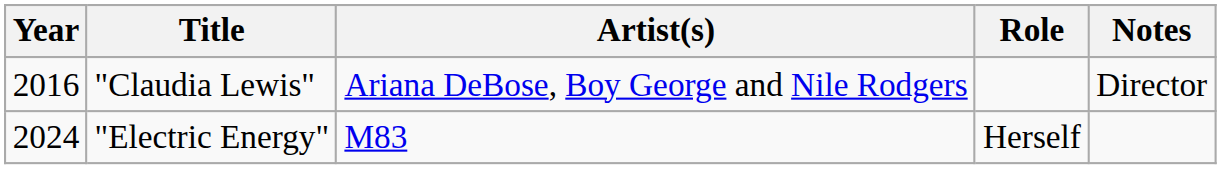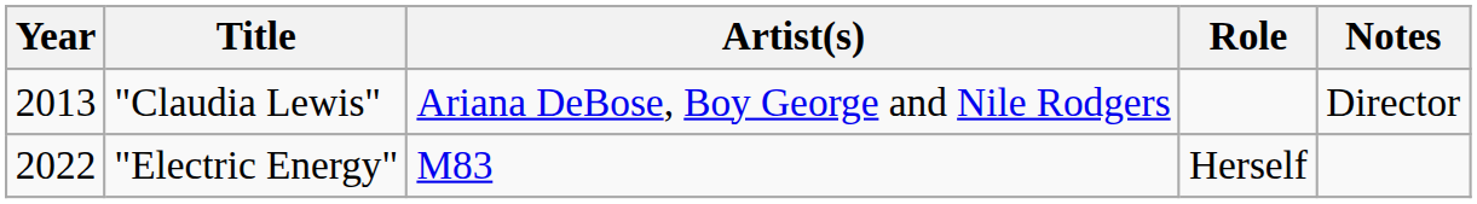 <table class="wikitable sortable">
 <tr>
 <th>Year</th>
 <th>Title</th>
 <th>Artist(s)</th>
 <th>Role</th>
 <th class="unsortable">Notes</th>
 </tr>
 <tr>
-<td>2016</td>
+<td>2013</td>
 <td>"Claudia Lewis"</td>
 <td><a href='#'>Ariana DeBose</a>, <a href='#'>Boy George</a> and <a href='#'>Nile Rodgers</a></td>
 <td></td>
 <td>Director</td>
 </tr>
 <tr>
-<td>2024</td>
+<td>2022</td>
 <td>"Electric Energy"</td>
 <td><a href='#'>M83</a></td>
 <td>Herself</td>
 <td style="text-align:center;"></td>
 </tr>
 </table>
